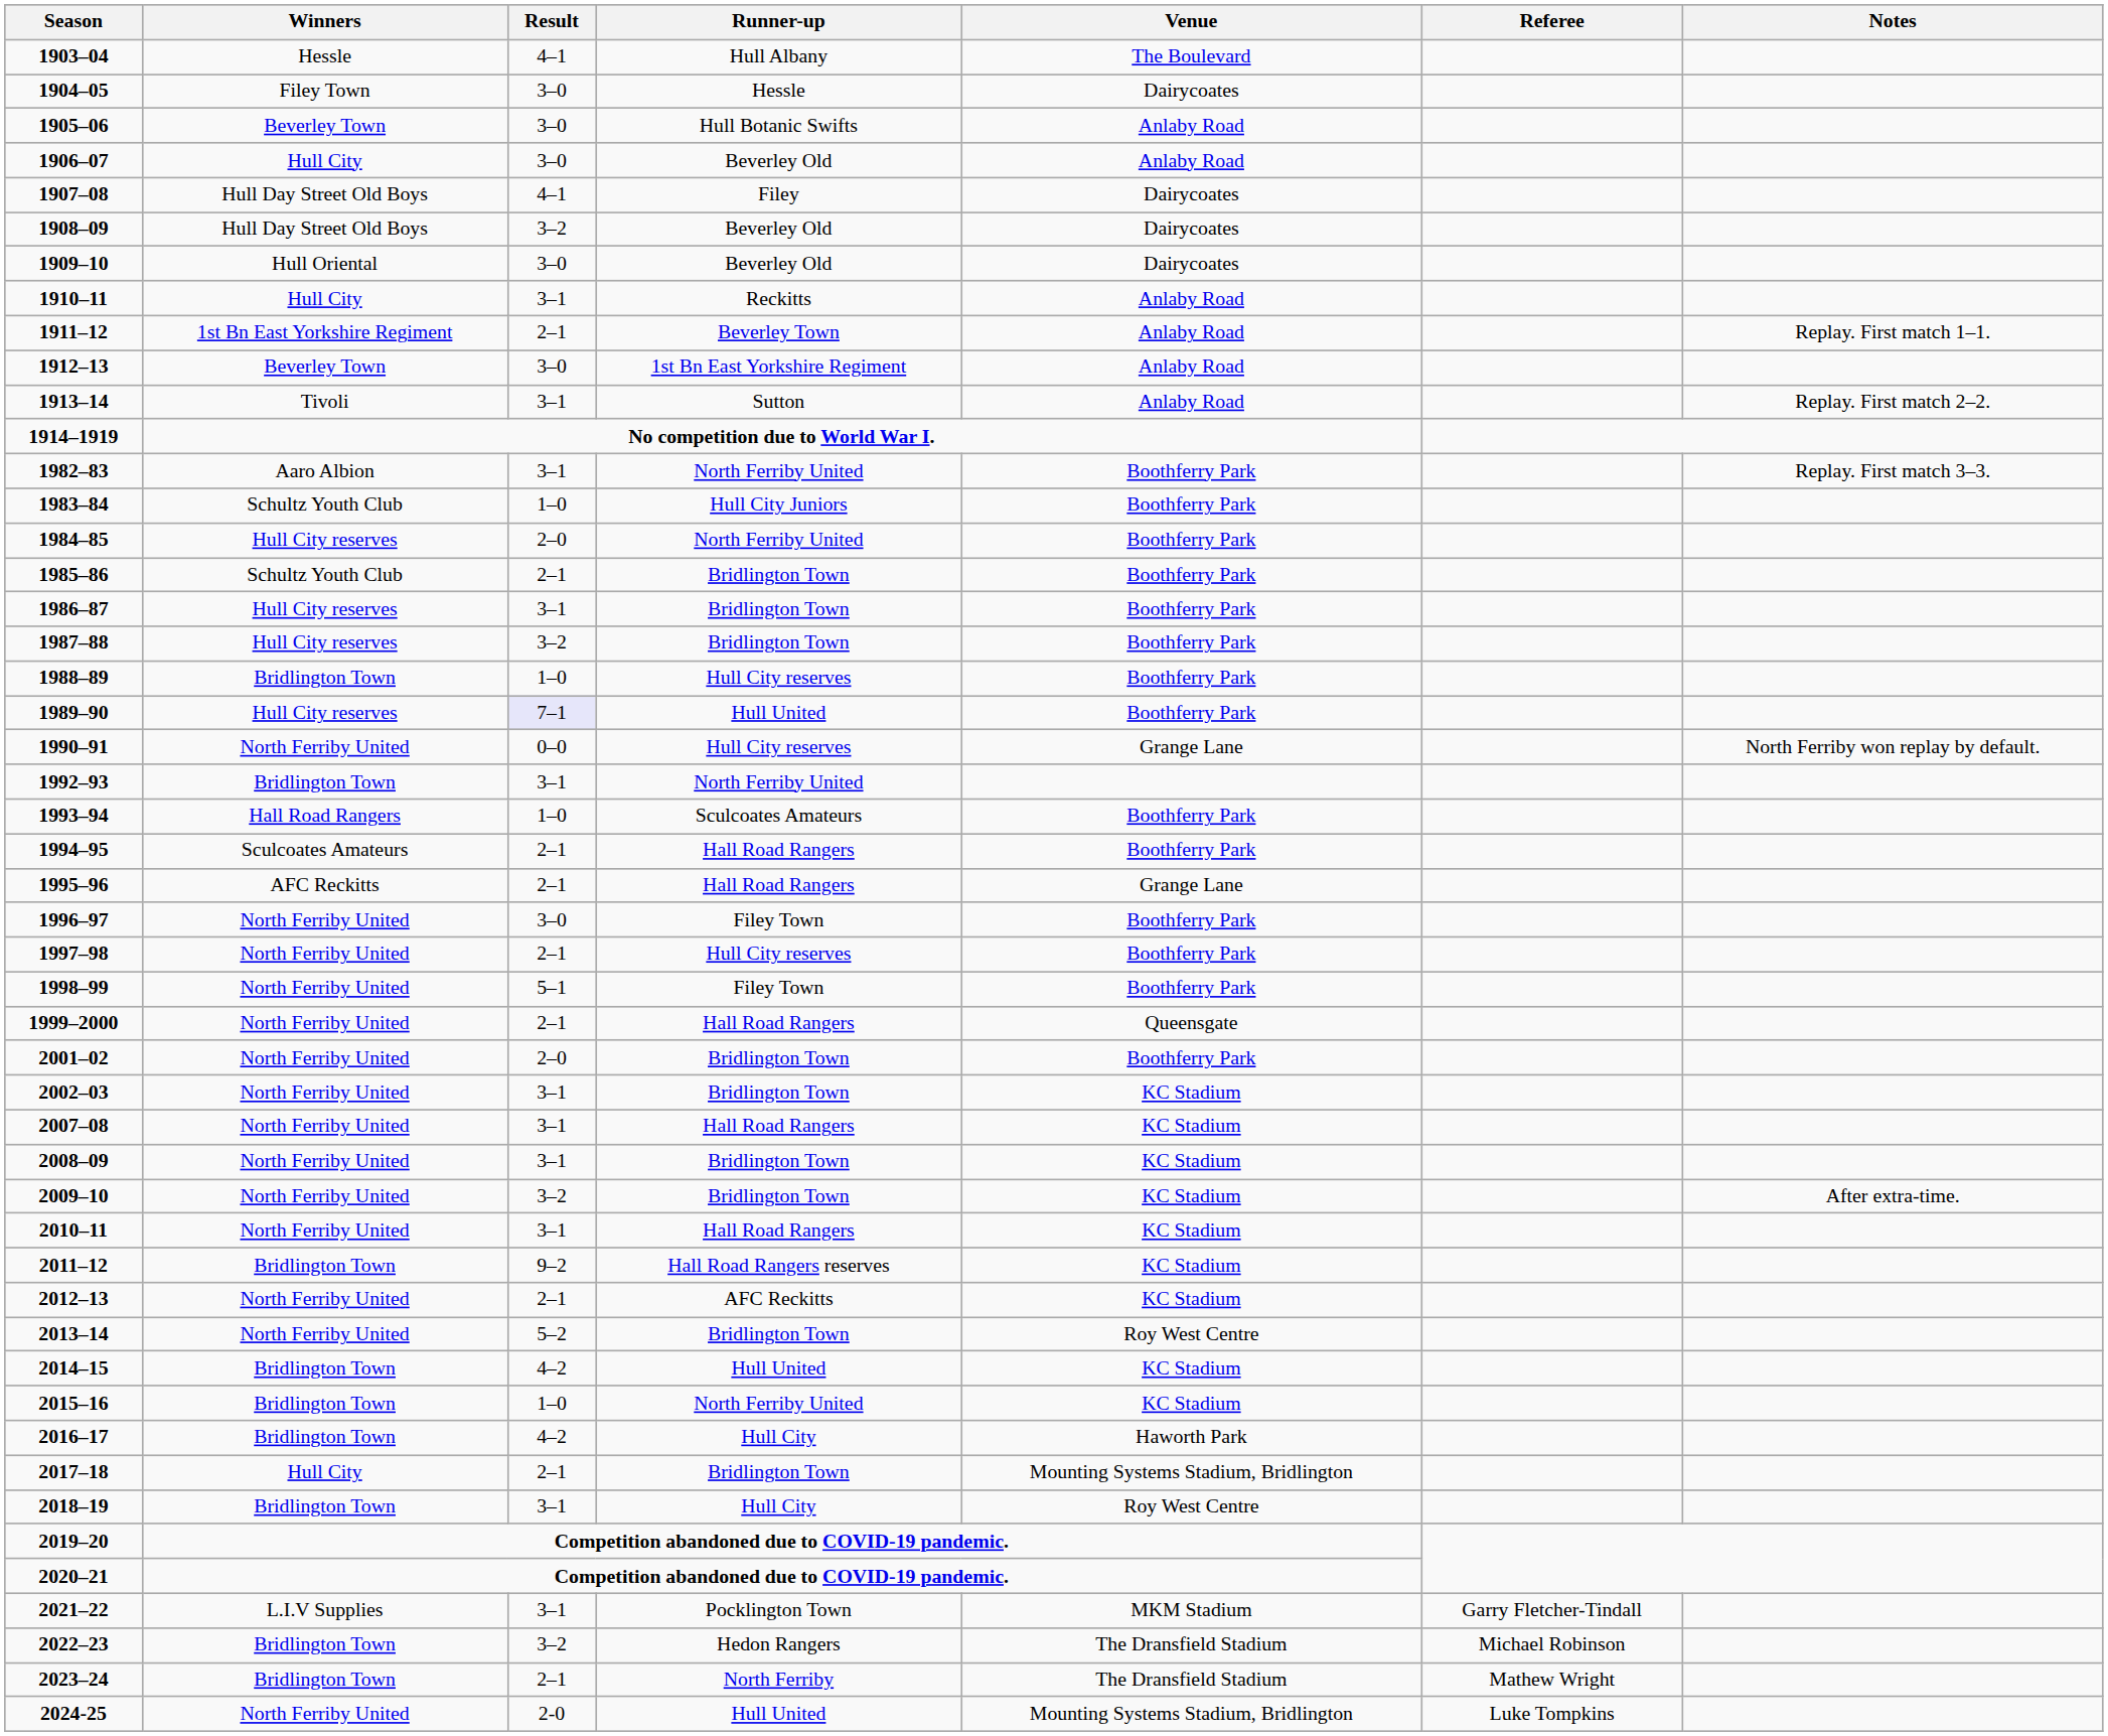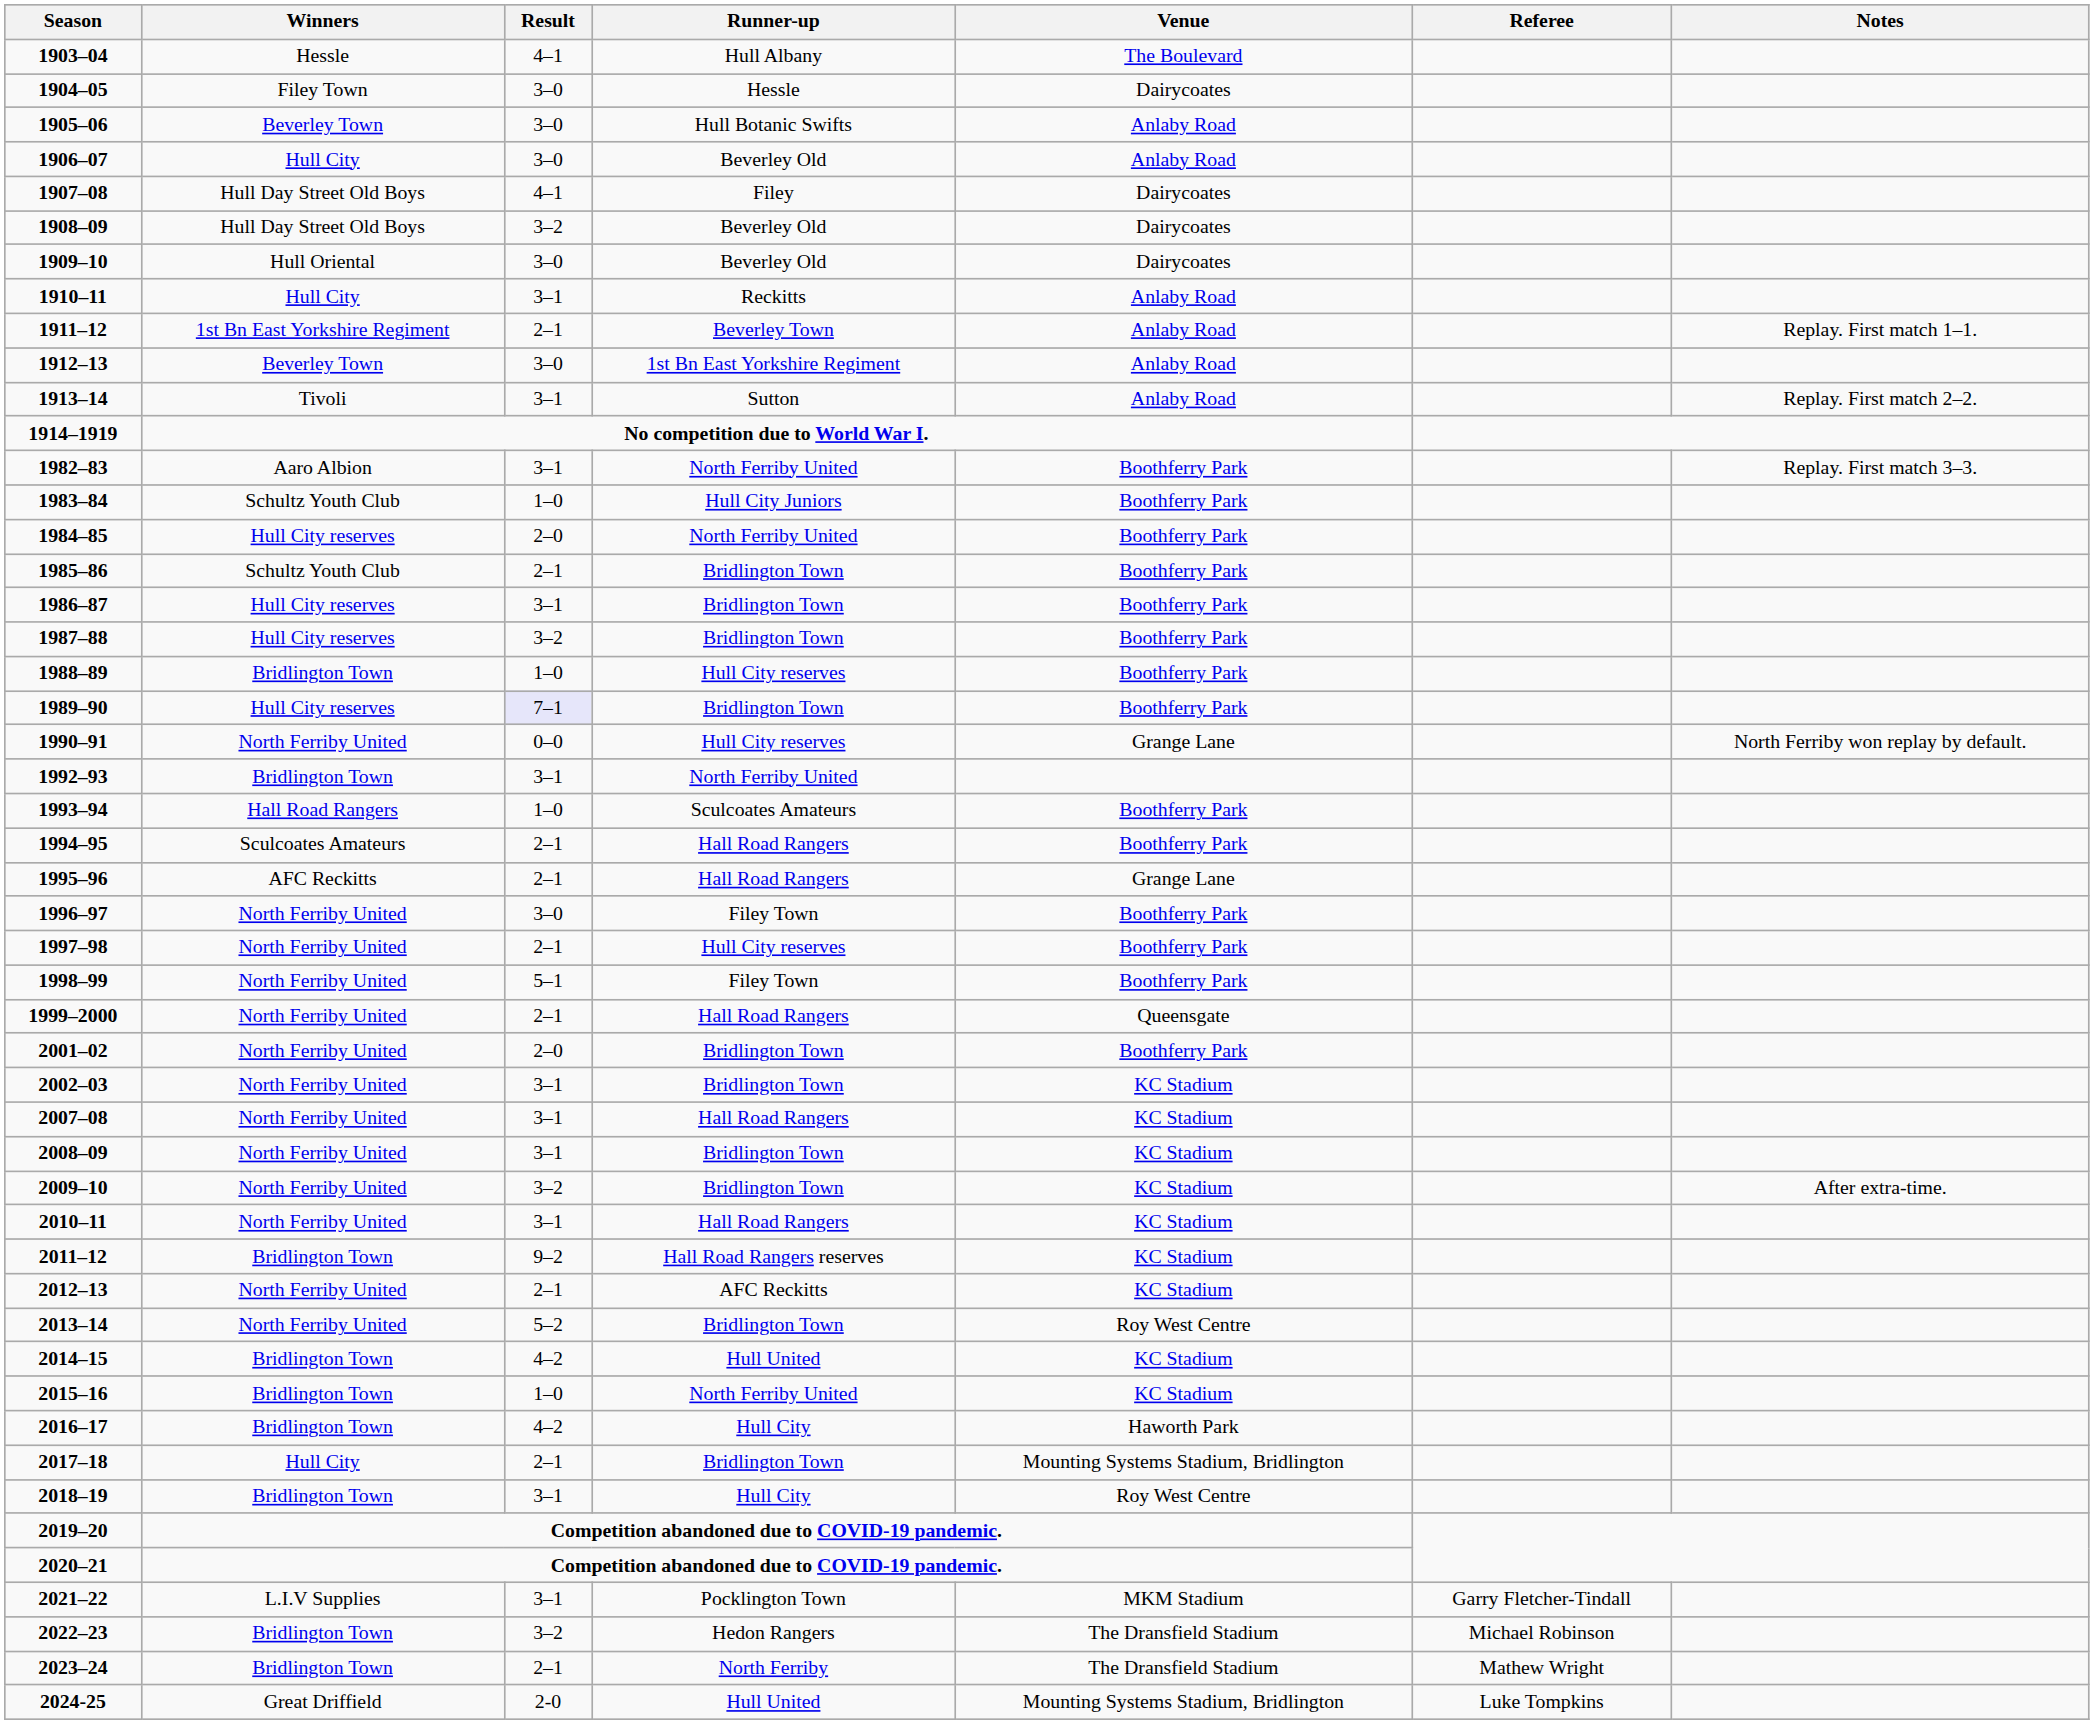 <table class="wikitable" style="text-align: center; width: 100%; font-size: 12px">
 <tr>
 <th>Season</th>
 <th>Winners</th>
 <th>Result</th>
 <th>Runner-up</th>
 <th>Venue</th>
 <th>Referee</th>
 <th>Notes</th>
 </tr>
 <tr>
 <td><strong>1903–04</strong></td>
 <td>Hessle</td>
 <td>4–1</td>
 <td>Hull Albany</td>
 <td><a href='#'>The Boulevard</a></td>
 <td></td>
 <td></td>
 </tr>
 <tr>
 <td><strong>1904–05</strong></td>
 <td>Filey Town</td>
 <td>3–0</td>
 <td>Hessle</td>
 <td>Dairycoates</td>
 <td></td>
 <td></td>
 </tr>
 <tr>
 <td><strong>1905–06</strong></td>
 <td><a href='#'>Beverley Town</a></td>
 <td>3–0</td>
 <td>Hull Botanic Swifts</td>
 <td><a href='#'>Anlaby Road</a></td>
 <td></td>
 <td></td>
 </tr>
 <tr>
 <td><strong>1906–07</strong></td>
 <td><a href='#'>Hull City</a></td>
 <td>3–0</td>
 <td>Beverley Old</td>
 <td><a href='#'>Anlaby Road</a></td>
 <td></td>
 <td></td>
 </tr>
 <tr>
 <td><strong>1907–08</strong></td>
 <td>Hull Day Street Old Boys</td>
 <td>4–1</td>
 <td>Filey</td>
 <td>Dairycoates</td>
 <td></td>
 <td></td>
 </tr>
 <tr>
 <td><strong>1908–09</strong></td>
 <td>Hull Day Street Old Boys</td>
 <td>3–2</td>
 <td>Beverley Old</td>
 <td>Dairycoates</td>
 <td></td>
 <td></td>
 </tr>
 <tr>
 <td><strong>1909–10</strong></td>
 <td>Hull Oriental</td>
 <td>3–0</td>
 <td>Beverley Old</td>
 <td>Dairycoates</td>
 <td></td>
 <td></td>
 </tr>
 <tr>
 <td><strong>1910–11</strong></td>
 <td><a href='#'>Hull City</a></td>
 <td>3–1</td>
 <td>Reckitts</td>
 <td><a href='#'>Anlaby Road</a></td>
 <td></td>
 <td></td>
 </tr>
 <tr>
 <td><strong>1911–12</strong></td>
 <td><a href='#'>1st Bn East Yorkshire Regiment</a></td>
 <td>2–1</td>
 <td><a href='#'>Beverley Town</a></td>
 <td><a href='#'>Anlaby Road</a></td>
 <td></td>
 <td>Replay. First match 1–1.</td>
 </tr>
 <tr>
 <td><strong>1912–13</strong></td>
 <td><a href='#'>Beverley Town</a></td>
 <td>3–0</td>
 <td><a href='#'>1st Bn East Yorkshire Regiment</a></td>
 <td><a href='#'>Anlaby Road</a></td>
 <td></td>
 <td></td>
 </tr>
 <tr>
 <td><strong>1913–14</strong></td>
 <td>Tivoli</td>
 <td>3–1</td>
 <td>Sutton</td>
 <td><a href='#'>Anlaby Road</a></td>
 <td></td>
 <td>Replay. First match 2–2.</td>
 </tr>
 <tr>
 <td><strong>1914–1919</strong></td>
 <td colspan=4><strong>No competition due to <a href='#'>World War I</a>.</strong></td>
 </tr>
 <tr>
 <td><strong>1982–83</strong></td>
 <td>Aaro Albion</td>
 <td>3–1</td>
 <td><a href='#'>North Ferriby United</a></td>
 <td><a href='#'>Boothferry Park</a></td>
 <td></td>
 <td>Replay. First match 3–3.</td>
 </tr>
 <tr>
 <td><strong>1983–84</strong></td>
 <td>Schultz Youth Club</td>
 <td>1–0</td>
 <td><a href='#'>Hull City Juniors</a></td>
 <td><a href='#'>Boothferry Park</a></td>
 <td></td>
 <td></td>
 </tr>
 <tr>
 <td><strong>1984–85</strong></td>
 <td><a href='#'>Hull City reserves</a></td>
 <td>2–0</td>
 <td><a href='#'>North Ferriby United</a></td>
 <td><a href='#'>Boothferry Park</a></td>
 <td></td>
 <td></td>
 </tr>
 <tr>
 <td><strong>1985–86</strong></td>
 <td>Schultz Youth Club</td>
 <td>2–1</td>
 <td><a href='#'>Bridlington Town</a></td>
 <td><a href='#'>Boothferry Park</a></td>
 <td></td>
 <td></td>
 </tr>
 <tr>
 <td><strong>1986–87</strong></td>
 <td><a href='#'>Hull City reserves</a></td>
 <td>3–1</td>
 <td><a href='#'>Bridlington Town</a></td>
 <td><a href='#'>Boothferry Park</a></td>
 <td></td>
 <td></td>
 </tr>
 <tr>
 <td><strong>1987–88</strong></td>
 <td><a href='#'>Hull City reserves</a></td>
 <td>3–2</td>
 <td><a href='#'>Bridlington Town</a></td>
 <td><a href='#'>Boothferry Park</a></td>
 <td></td>
 <td></td>
 </tr>
 <tr>
 <td><strong>1988–89</strong></td>
 <td><a href='#'>Bridlington Town</a></td>
 <td>1–0</td>
 <td><a href='#'>Hull City reserves</a></td>
 <td><a href='#'>Boothferry Park</a></td>
 <td></td>
 <td></td>
 </tr>
 <tr>
 <td><strong>1989–90</strong></td>
 <td><a href='#'>Hull City reserves</a></td>
 <td style="background: lavender;">7–1</td>
-<td><a href='#'>Hull United</a></td>
+<td><a href='#'>Bridlington Town</a></td>
 <td><a href='#'>Boothferry Park</a></td>
 <td></td>
 <td></td>
 </tr>
 <tr>
 <td><strong>1990–91</strong></td>
 <td><a href='#'>North Ferriby United</a></td>
 <td>0–0</td>
 <td><a href='#'>Hull City reserves</a></td>
 <td>Grange Lane</td>
 <td></td>
 <td>North Ferriby won replay by default.</td>
 </tr>
 <tr>
 <td><strong>1992–93</strong></td>
 <td><a href='#'>Bridlington Town</a></td>
 <td>3–1</td>
 <td><a href='#'>North Ferriby United</a></td>
 <td></td>
 <td></td>
 <td></td>
 </tr>
 <tr>
 <td><strong>1993–94</strong></td>
 <td><a href='#'>Hall Road Rangers</a></td>
 <td>1–0</td>
 <td>Sculcoates Amateurs</td>
 <td><a href='#'>Boothferry Park</a></td>
 <td></td>
 <td></td>
 </tr>
 <tr>
 <td><strong>1994–95</strong></td>
 <td>Sculcoates Amateurs</td>
 <td>2–1</td>
 <td><a href='#'>Hall Road Rangers</a></td>
 <td><a href='#'>Boothferry Park</a></td>
 <td></td>
 <td></td>
 </tr>
 <tr>
 <td><strong>1995–96</strong></td>
 <td>AFC Reckitts</td>
 <td>2–1</td>
 <td><a href='#'>Hall Road Rangers</a></td>
 <td>Grange Lane</td>
 <td></td>
 <td></td>
 </tr>
 <tr>
 <td><strong>1996–97</strong></td>
 <td><a href='#'>North Ferriby United</a></td>
 <td>3–0</td>
 <td>Filey Town</td>
 <td><a href='#'>Boothferry Park</a></td>
 <td></td>
 <td></td>
 </tr>
 <tr>
 <td><strong>1997–98</strong></td>
 <td><a href='#'>North Ferriby United</a></td>
 <td>2–1</td>
 <td><a href='#'>Hull City reserves</a></td>
 <td><a href='#'>Boothferry Park</a></td>
 <td></td>
 <td></td>
 </tr>
 <tr>
 <td><strong>1998–99</strong></td>
 <td><a href='#'>North Ferriby United</a></td>
 <td>5–1</td>
 <td>Filey Town</td>
 <td><a href='#'>Boothferry Park</a></td>
 <td></td>
 <td></td>
 </tr>
 <tr>
 <td><strong>1999–2000</strong></td>
 <td><a href='#'>North Ferriby United</a></td>
 <td>2–1</td>
 <td><a href='#'>Hall Road Rangers</a></td>
 <td>Queensgate</td>
 <td></td>
 <td></td>
 </tr>
 <tr>
 <td><strong>2001–02</strong></td>
 <td><a href='#'>North Ferriby United</a></td>
 <td>2–0</td>
 <td><a href='#'>Bridlington Town</a></td>
 <td><a href='#'>Boothferry Park</a></td>
 <td></td>
 <td></td>
 </tr>
 <tr>
 <td><strong>2002–03</strong></td>
 <td><a href='#'>North Ferriby United</a></td>
 <td>3–1</td>
 <td><a href='#'>Bridlington Town</a></td>
 <td><a href='#'>KC Stadium</a></td>
 <td></td>
 <td></td>
 </tr>
 <tr>
 <td><strong>2007–08</strong></td>
 <td><a href='#'>North Ferriby United</a></td>
 <td>3–1</td>
 <td><a href='#'>Hall Road Rangers</a></td>
 <td><a href='#'>KC Stadium</a></td>
 <td></td>
 <td></td>
 </tr>
 <tr>
 <td><strong>2008–09</strong></td>
 <td><a href='#'>North Ferriby United</a></td>
 <td>3–1</td>
 <td><a href='#'>Bridlington Town</a></td>
 <td><a href='#'>KC Stadium</a></td>
 <td></td>
 <td></td>
 </tr>
 <tr>
 <td><strong>2009–10</strong></td>
 <td><a href='#'>North Ferriby United</a></td>
 <td>3–2</td>
 <td><a href='#'>Bridlington Town</a></td>
 <td><a href='#'>KC Stadium</a></td>
 <td></td>
 <td>After extra-time.</td>
 </tr>
 <tr>
 <td><strong>2010–11</strong></td>
 <td><a href='#'>North Ferriby United</a></td>
 <td>3–1</td>
 <td><a href='#'>Hall Road Rangers</a></td>
 <td><a href='#'>KC Stadium</a></td>
 <td></td>
 <td></td>
 </tr>
 <tr>
 <td><strong>2011–12</strong></td>
 <td><a href='#'>Bridlington Town</a></td>
 <td>9–2</td>
 <td><a href='#'>Hall Road Rangers</a> reserves</td>
 <td><a href='#'>KC Stadium</a></td>
 <td></td>
 <td></td>
 </tr>
 <tr>
 <td><strong>2012–13</strong></td>
 <td><a href='#'>North Ferriby United</a></td>
 <td>2–1</td>
 <td>AFC Reckitts</td>
 <td><a href='#'>KC Stadium</a></td>
 <td></td>
 <td></td>
 </tr>
 <tr>
 <td><strong>2013–14</strong></td>
 <td><a href='#'>North Ferriby United</a></td>
 <td>5–2</td>
 <td><a href='#'>Bridlington Town</a></td>
 <td>Roy West Centre</td>
 <td></td>
 <td></td>
 </tr>
 <tr>
 <td><strong>2014–15</strong></td>
 <td><a href='#'>Bridlington Town</a></td>
 <td>4–2</td>
 <td><a href='#'>Hull United</a></td>
 <td><a href='#'>KC Stadium</a></td>
 <td></td>
 <td></td>
 </tr>
 <tr>
 <td><strong>2015–16</strong></td>
 <td><a href='#'>Bridlington Town</a></td>
 <td>1–0</td>
 <td><a href='#'>North Ferriby United</a></td>
 <td><a href='#'>KC Stadium</a></td>
 <td></td>
 <td></td>
 </tr>
 <tr>
 <td><strong>2016–17</strong></td>
 <td><a href='#'>Bridlington Town</a></td>
 <td>4–2</td>
 <td><a href='#'>Hull City</a></td>
 <td>Haworth Park</td>
 <td></td>
 <td></td>
 </tr>
 <tr>
 <td><strong>2017–18</strong></td>
 <td><a href='#'>Hull City</a></td>
 <td>2–1</td>
 <td><a href='#'>Bridlington Town</a></td>
 <td>Mounting Systems Stadium, Bridlington</td>
 <td></td>
 <td></td>
 </tr>
 <tr>
 <td><strong>2018–19</strong></td>
 <td><a href='#'>Bridlington Town</a></td>
 <td>3–1</td>
 <td><a href='#'>Hull City</a></td>
 <td>Roy West Centre</td>
 <td></td>
 <td></td>
 </tr>
 <tr>
 <td><strong>2019–20</strong></td>
 <td colspan=4><strong>Competition abandoned due to <a href='#'>COVID-19 pandemic</a>.</strong></td>
 </tr>
 <tr>
 <td><strong>2020–21</strong></td>
 <td colspan=4><strong>Competition abandoned due to <a href='#'>COVID-19 pandemic</a>.</strong></td>
 </tr>
 <tr>
 <td><strong>2021–22</strong></td>
 <td>L.I.V Supplies</td>
 <td>3–1</td>
 <td>Pocklington Town</td>
 <td>MKM Stadium</td>
 <td>Garry Fletcher-Tindall</td>
 <td></td>
 </tr>
 <tr>
 <td><strong>2022–23</strong></td>
 <td><a href='#'>Bridlington Town</a></td>
 <td>3–2</td>
 <td>Hedon Rangers</td>
 <td>The Dransfield Stadium</td>
 <td>Michael Robinson</td>
 <td></td>
 </tr>
 <tr>
 <td><strong>2023–24</strong></td>
 <td><a href='#'>Bridlington Town</a></td>
 <td>2–1</td>
 <td><a href='#'>North Ferriby</a></td>
 <td>The Dransfield Stadium</td>
 <td>Mathew Wright</td>
 <td></td>
 </tr>
 <tr>
 <td><strong>2024-25</strong></td>
-<td><a href='#'>North Ferriby United</a></td>
+<td>Great Driffield</td>
 <td>2-0</td>
 <td><a href='#'>Hull United</a></td>
 <td>Mounting Systems Stadium, Bridlington</td>
 <td>Luke Tompkins</td>
 <td></td>
 </tr>
 </table>
